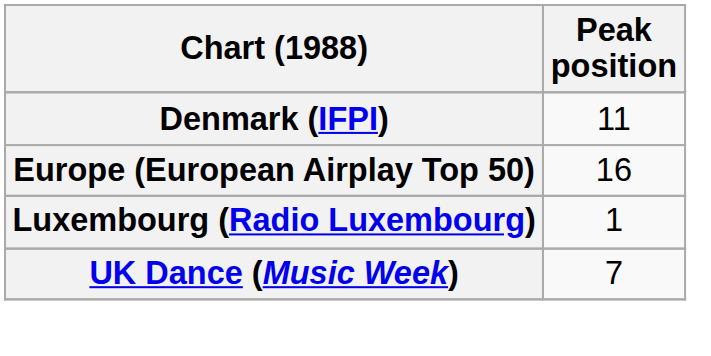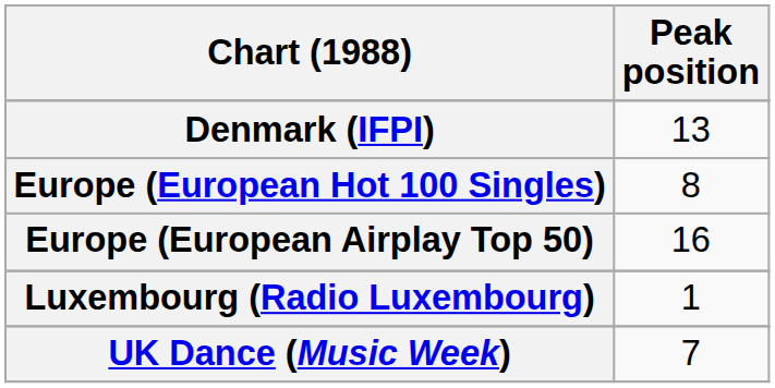 <table class="wikitable sortable plainrowheaders">
 <tr>
 <th>Chart (1988)</th>
 <th>Peak<br>position</th>
 </tr>
 <tr>
 </tr>
 <tr>
 <th scope="row">Denmark (<a href='#'>IFPI</a>)</th>
-<td style="text-align:center;">11</td>
+<td style="text-align:center;">13</td>
+</tr>
+<tr>
+<th scope="row">Europe (<a href='#'>European Hot 100 Singles</a>)</th>
+<td style="text-align:center;">8</td>
 </tr>
 <tr>
 <th scope="row">Europe (European Airplay Top 50)</th>
 <td style="text-align:center;">16</td>
 </tr>
 <tr>
 </tr>
 <tr>
 </tr>
 <tr>
 </tr>
 <tr>
 <th scope="row">Luxembourg (<a href='#'>Radio Luxembourg</a>)</th>
 <td align="center">1</td>
 </tr>
 <tr>
 </tr>
 <tr>
 </tr>
 <tr>
 </tr>
 <tr>
 </tr>
 <tr>
 </tr>
 <tr>
 <th scope="row"><a href='#'>UK Dance</a> (<em><a href='#'>Music Week</a></em>)</th>
 <td align="center">7</td>
 </tr>
 <tr>
 </tr>
 </table>
